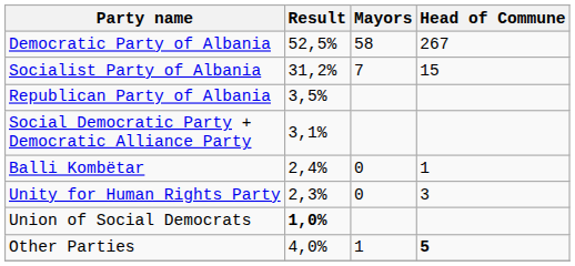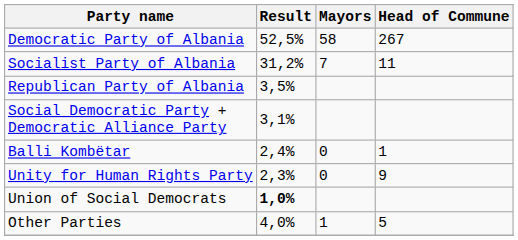 <table class="wikitable">
 <tr>
 <th>Party name</th>
 <th>Result</th>
 <th>Mayors</th>
 <th>Head of Commune</th>
 </tr>
 <tr>
 <td><a href='#'>Democratic Party of Albania</a></td>
 <td>52,5%</td>
 <td>58</td>
 <td>267</td>
 </tr>
 <tr>
 <td><a href='#'>Socialist Party of Albania</a></td>
 <td>31,2%</td>
 <td>7</td>
-<td>15</td>
+<td>11</td>
 </tr>
 <tr>
 <td><a href='#'>Republican Party of Albania</a></td>
 <td>3,5%</td>
 <td></td>
 <td></td>
 </tr>
 <tr>
 <td><a href='#'>Social Democratic Party</a> +<br><a href='#'>Democratic Alliance Party</a></td>
 <td>3,1%</td>
 <td></td>
 <td></td>
 </tr>
 <tr>
 <td><a href='#'>Balli Kombëtar</a></td>
 <td>2,4%</td>
 <td>0</td>
 <td>1</td>
 </tr>
 <tr>
 <td><a href='#'>Unity for Human Rights Party</a></td>
 <td>2,3%</td>
 <td>0</td>
-<td>3</td>
+<td>9</td>
 </tr>
 <tr>
 <td>Union of Social Democrats</td>
 <td><strong>1,0%</strong></td>
 <td></td>
 <td></td>
 </tr>
 <tr>
 <td>Other Parties</td>
 <td>4,0%</td>
 <td>1</td>
-<td><strong>5</strong></td>
+<td>5</td>
 </tr>
 <tr>
 </tr>
 </table>
